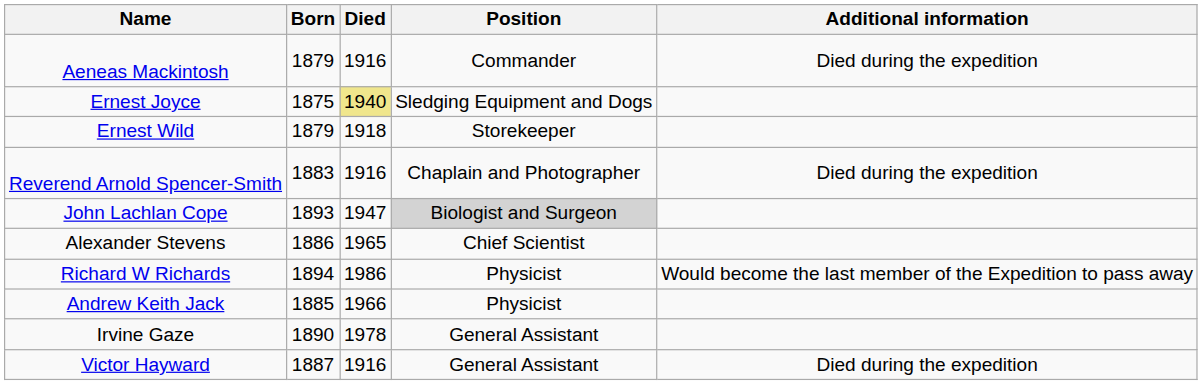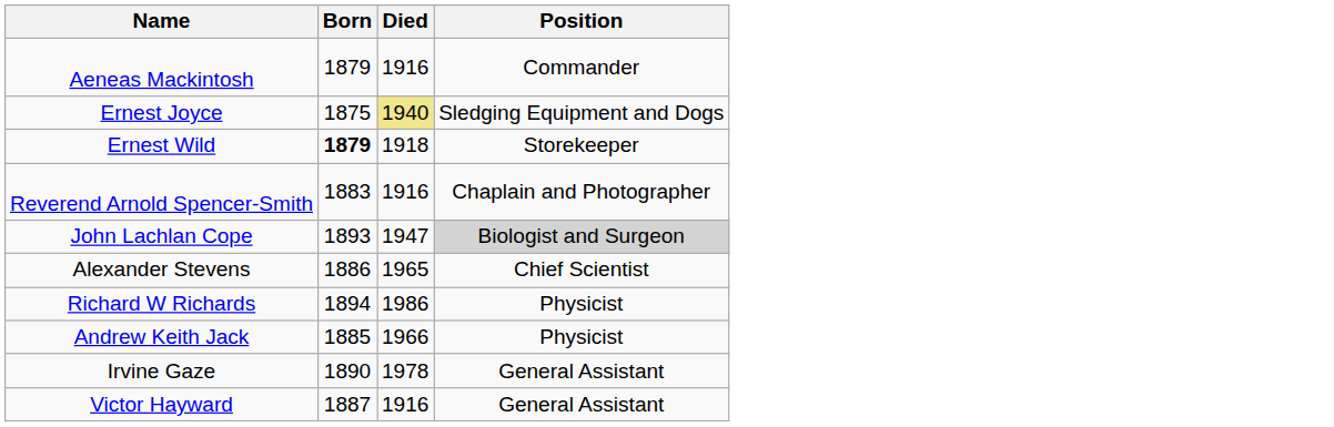 <table class="wikitable sortable" style="text-align: center;">
 <tr>
 <th class="unsortable">Name</th>
 <th>Born</th>
 <th>Died</th>
 <th class="unsortable">Position</th>
-<th class="unsortable">Additional information</th>
 </tr>
 <tr>
 <td> <br> <a href='#'>Aeneas Mackintosh</a></td>
 <td>1879</td>
 <td>1916</td>
 <td>Commander</td>
-<td>Died during the expedition</td>
 </tr>
 <tr>
 <td><a href='#'>Ernest Joyce</a></td>
 <td>1875</td>
 <td style="background: khaki;">1940</td>
 <td>Sledging Equipment and Dogs</td>
-<td></td>
 </tr>
 <tr>
 <td><a href='#'>Ernest Wild</a></td>
-<td>1879</td>
+<td><strong>1879</strong></td>
 <td>1918</td>
 <td>Storekeeper</td>
-<td></td>
 </tr>
 <tr>
 <td> <br> <a href='#'>Reverend Arnold Spencer-Smith</a></td>
 <td>1883</td>
 <td>1916</td>
 <td>Chaplain and Photographer</td>
-<td>Died during the expedition</td>
 </tr>
 <tr>
 <td><a href='#'>John Lachlan Cope</a></td>
 <td>1893</td>
 <td>1947</td>
 <td style="background: lightgrey;">Biologist and Surgeon</td>
-<td></td>
 </tr>
 <tr>
 <td>Alexander Stevens</td>
 <td>1886</td>
 <td>1965</td>
 <td>Chief Scientist</td>
-<td></td>
 </tr>
 <tr>
 <td><a href='#'>Richard W Richards</a></td>
 <td>1894</td>
 <td>1986</td>
 <td>Physicist</td>
-<td>Would become the last member of the Expedition to pass away</td>
 </tr>
 <tr>
 <td><a href='#'>Andrew Keith Jack</a></td>
 <td>1885</td>
 <td>1966</td>
 <td>Physicist</td>
-<td></td>
 </tr>
 <tr>
 <td>Irvine Gaze</td>
 <td>1890</td>
 <td>1978</td>
 <td>General Assistant</td>
-<td></td>
 </tr>
 <tr>
 <td><a href='#'>Victor Hayward</a></td>
 <td>1887</td>
 <td>1916</td>
 <td>General Assistant</td>
-<td>Died during the expedition</td>
 </tr>
 </table>
